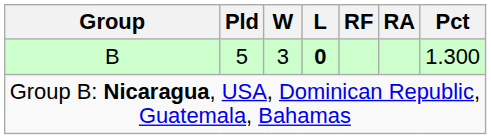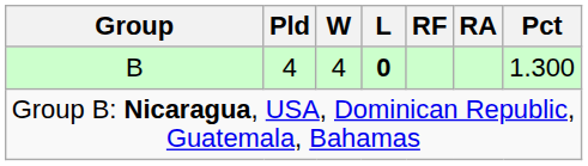 <table class="wikitable" style="text-align:center">
 <tr>
 <th>Group</th>
 <th width="20">Pld</th>
 <th width="20">W</th>
 <th width="20">L</th>
 <th width="20">RF</th>
 <th width="20">RA</th>
 <th width="20">Pct</th>
 </tr>
 <tr style="background:#ccffcc;">
 <td>B</td>
-<td>5</td>
-<td>3</td>
+<td>4</td>
+<td>4</td>
 <td><strong>0</strong></td>
 <td></td>
 <td></td>
 <td>1.300</td>
 </tr>
 <tr>
 <td colspan="7">Group B: <strong>Nicaragua</strong>, <a href='#'>USA</a>, <a href='#'>Dominican Republic</a>,<br><a href='#'>Guatemala</a>, <a href='#'>Bahamas</a></td>
 </tr>
 </table>
